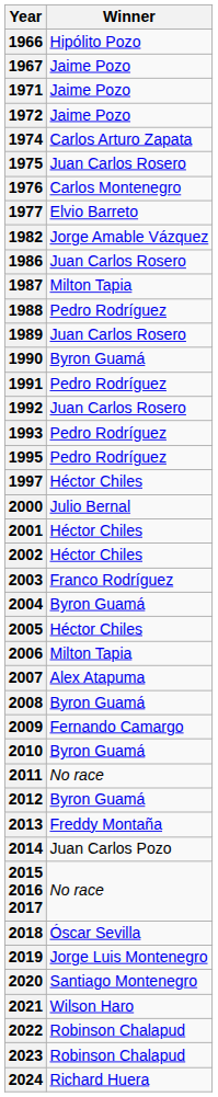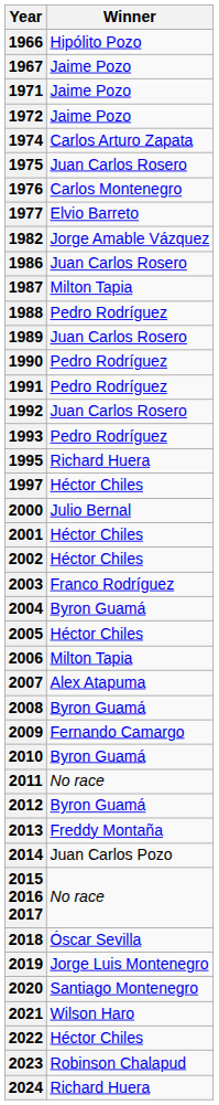 <table class="wikitable">
 <tr bgcolor=>
 <th><strong>Year</strong></th>
 <th><strong>Winner</strong></th>
 </tr>
 <tr>
 <th>1966</th>
 <td> <a href='#'>Hipólito Pozo</a></td>
 </tr>
 <tr>
 <th>1967</th>
 <td> <a href='#'>Jaime Pozo</a></td>
 </tr>
 <tr>
 <th>1971</th>
 <td> <a href='#'>Jaime Pozo</a></td>
 </tr>
 <tr>
 <th>1972</th>
 <td> <a href='#'>Jaime Pozo</a></td>
 </tr>
 <tr>
 <th>1974</th>
 <td> <a href='#'>Carlos Arturo Zapata</a></td>
 </tr>
 <tr>
 <th>1975</th>
 <td> <a href='#'>Juan Carlos Rosero</a></td>
 </tr>
 <tr>
 <th>1976</th>
 <td> <a href='#'>Carlos Montenegro</a></td>
 </tr>
 <tr>
 <th>1977</th>
 <td> <a href='#'>Elvio Barreto</a></td>
 </tr>
 <tr>
 <th>1982</th>
 <td> <a href='#'>Jorge Amable Vázquez</a></td>
 </tr>
 <tr>
 <th>1986</th>
 <td> <a href='#'>Juan Carlos Rosero</a></td>
 </tr>
 <tr>
 <th>1987</th>
 <td> <a href='#'>Milton Tapia</a></td>
 </tr>
 <tr>
 <th>1988</th>
 <td> <a href='#'>Pedro Rodríguez</a></td>
 </tr>
 <tr>
 <th>1989</th>
 <td> <a href='#'>Juan Carlos Rosero</a></td>
 </tr>
 <tr>
 <th>1990</th>
-<td> <a href='#'>Byron Guamá</a></td>
+<td> <a href='#'>Pedro Rodríguez</a></td>
 </tr>
 <tr>
 <th>1991</th>
 <td> <a href='#'>Pedro Rodríguez</a></td>
 </tr>
 <tr>
 <th>1992</th>
 <td> <a href='#'>Juan Carlos Rosero</a></td>
 </tr>
 <tr>
 <th>1993</th>
 <td> <a href='#'>Pedro Rodríguez</a></td>
 </tr>
 <tr>
 <th>1995</th>
-<td> <a href='#'>Pedro Rodríguez</a></td>
+<td> <a href='#'>Richard Huera</a></td>
 </tr>
 <tr>
 <th>1997</th>
 <td> <a href='#'>Héctor Chiles</a></td>
 </tr>
 <tr>
 <th>2000</th>
 <td> <a href='#'>Julio Bernal</a></td>
 </tr>
 <tr>
 <th>2001</th>
 <td> <a href='#'>Héctor Chiles</a></td>
 </tr>
 <tr>
 <th>2002</th>
 <td> <a href='#'>Héctor Chiles</a></td>
 </tr>
 <tr>
 <th>2003</th>
 <td> <a href='#'>Franco Rodríguez</a></td>
 </tr>
 <tr>
 <th>2004</th>
 <td> <a href='#'>Byron Guamá</a></td>
 </tr>
 <tr>
 <th>2005</th>
 <td> <a href='#'>Héctor Chiles</a></td>
 </tr>
 <tr>
 <th>2006</th>
 <td> <a href='#'>Milton Tapia</a></td>
 </tr>
 <tr>
 <th>2007</th>
 <td> <a href='#'>Alex Atapuma</a></td>
 </tr>
 <tr>
 <th>2008</th>
 <td> <a href='#'>Byron Guamá</a></td>
 </tr>
 <tr>
 <th>2009</th>
 <td> <a href='#'>Fernando Camargo</a></td>
 </tr>
 <tr>
 <th>2010</th>
 <td> <a href='#'>Byron Guamá</a></td>
 </tr>
 <tr>
 <th>2011</th>
 <td><em>No race</em></td>
 </tr>
 <tr>
 <th>2012</th>
 <td> <a href='#'>Byron Guamá</a></td>
 </tr>
 <tr>
 <th>2013</th>
 <td> <a href='#'>Freddy Montaña</a></td>
 </tr>
 <tr>
 <th>2014</th>
 <td> Juan Carlos Pozo</td>
 </tr>
 <tr>
 <th>2015<br>2016<br>2017</th>
 <td><em>No race</em></td>
 </tr>
 <tr>
 <th>2018</th>
 <td> <a href='#'>Óscar Sevilla</a></td>
 </tr>
 <tr>
 <th>2019</th>
 <td> <a href='#'>Jorge Luis Montenegro</a></td>
 </tr>
 <tr>
 <th>2020</th>
 <td> <a href='#'>Santiago Montenegro</a></td>
 </tr>
 <tr>
 <th>2021</th>
 <td> <a href='#'>Wilson Haro</a></td>
 </tr>
 <tr>
 <th>2022</th>
-<td> <a href='#'>Robinson Chalapud</a></td>
+<td> <a href='#'>Héctor Chiles</a></td>
 </tr>
 <tr>
 <th>2023</th>
 <td> <a href='#'>Robinson Chalapud</a></td>
 </tr>
 <tr>
 <th>2024</th>
 <td> <a href='#'>Richard Huera</a></td>
 </tr>
 </table>
